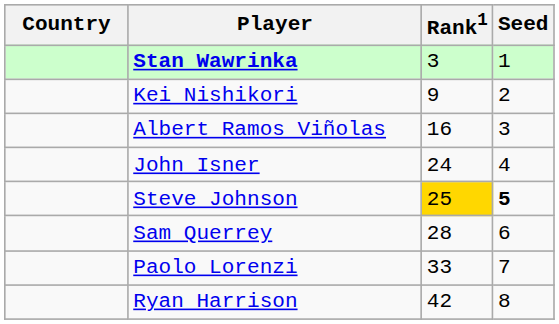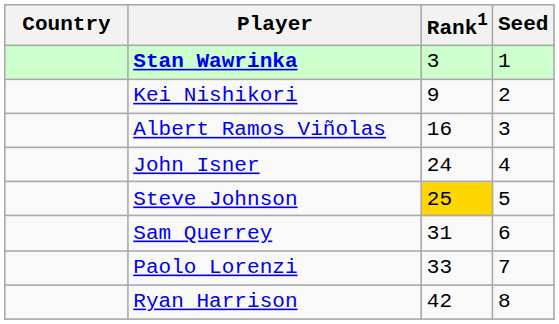 <table class="sortable wikitable">
 <tr>
 <th width="70">Country</th>
 <th width="175">Player</th>
 <th>Rank<sup>1</sup></th>
 <th>Seed</th>
 </tr>
 <tr style="background:#cfc;">
 <td></td>
 <td><strong><a href='#'>Stan Wawrinka</a></strong></td>
 <td>3</td>
 <td>1</td>
 </tr>
 <tr>
 <td></td>
 <td><a href='#'>Kei Nishikori</a></td>
 <td>9</td>
 <td>2</td>
 </tr>
 <tr>
 <td></td>
 <td><a href='#'>Albert Ramos Viñolas</a></td>
 <td>16</td>
 <td>3</td>
 </tr>
 <tr>
 <td></td>
 <td><a href='#'>John Isner</a></td>
 <td>24</td>
 <td>4</td>
 </tr>
 <tr>
 <td></td>
 <td><a href='#'>Steve Johnson</a></td>
 <td style="background: gold;">25</td>
-<td><strong>5</strong></td>
+<td>5</td>
 </tr>
 <tr>
 <td></td>
 <td><a href='#'>Sam Querrey</a></td>
-<td>28</td>
+<td>31</td>
 <td>6</td>
 </tr>
 <tr>
 <td></td>
 <td><a href='#'>Paolo Lorenzi</a></td>
 <td>33</td>
 <td>7</td>
 </tr>
 <tr>
 <td></td>
 <td><a href='#'>Ryan Harrison</a></td>
 <td>42</td>
 <td>8</td>
 </tr>
 </table>
